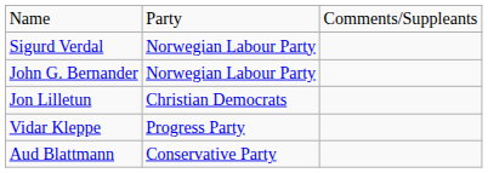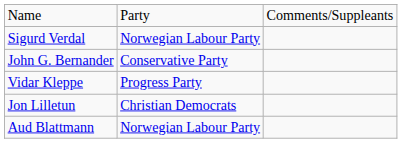 <table class="wikitable">
 <tr>
 <td>Name</td>
 <td>Party</td>
 <td>Comments/Suppleants</td>
 </tr>
 <tr>
 <td><a href='#'>Sigurd Verdal</a></td>
 <td><a href='#'>Norwegian Labour Party</a></td>
 <td></td>
 </tr>
 <tr>
 <td><a href='#'>John G. Bernander</a></td>
-<td><a href='#'>Norwegian Labour Party</a></td>
+<td><a href='#'>Conservative Party</a></td>
+<td></td>
+</tr>
+<tr>
+<td><a href='#'>Vidar Kleppe</a></td>
+<td><a href='#'>Progress Party</a></td>
 <td></td>
 </tr>
 <tr>
 <td><a href='#'>Jon Lilletun</a></td>
 <td><a href='#'>Christian Democrats</a></td>
 <td></td>
 </tr>
 <tr>
-<td><a href='#'>Vidar Kleppe</a></td>
-<td><a href='#'>Progress Party</a></td>
-<td></td>
-</tr>
-<tr>
 <td><a href='#'>Aud Blattmann</a></td>
-<td><a href='#'>Conservative Party</a></td>
+<td><a href='#'>Norwegian Labour Party</a></td>
 <td></td>
 </tr>
 </table>
